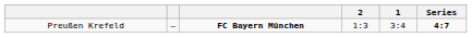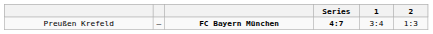 <table class="wikitable" width="80%">
 <tr style="background-color:#c0c0c0;">
 <th style="width:32.5%;"></th>
 <th style="width:2.5%;"></th>
 <th style="width:32.5%;"></th>
+<th style="width:10%;">Series</th>
+<th style="width:7.5%;">1</th>
 <th style="width:7.5%;">2</th>
-<th style="width:7.5%;">1</th>
-<th style="width:10%;">Series</th>
 </tr>
 <tr align="center">
 <td>Preußen Krefeld</td>
 <td>–</td>
 <td><strong>FC Bayern München</strong></td>
+<td><strong>4:7</strong></td>
+<td>3:4</td>
 <td>1:3</td>
-<td>3:4</td>
-<td><strong>4:7</strong></td>
 </tr>
 </table>
